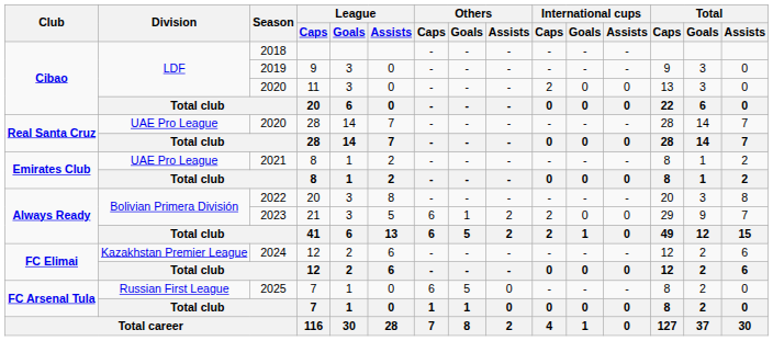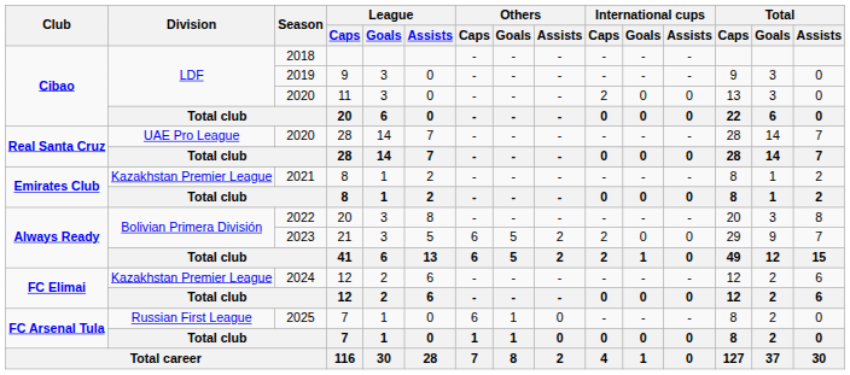 <table class="wikitable center" style="text-align:center">
 <tr style="background:#ddd;">
 <th rowspan="2">Club</th>
 <th rowspan="2">Division</th>
 <th rowspan="2">Season</th>
 <th colspan="3">League</th>
 <th colspan="3">Others</th>
 <th colspan="3">International cups</th>
 <th colspan="3">Total</th>
 </tr>
 <tr style="background:#ddd;">
 <th width=30px><a href='#'>Caps</a></th>
 <th width=30px><a href='#'>Goals</a></th>
 <th width=30px><a href='#'>Assists</a></th>
 <th width=30px>Caps</th>
 <th width=30px>Goals</th>
 <th width=30px>Assists</th>
 <th width=30px>Caps</th>
 <th width=30px>Goals</th>
 <th width=30px>Assists</th>
 <th width=30px>Caps</th>
 <th width=30px>Goals</th>
 <th width=30px>Assists</th>
 </tr>
 <tr style="text-align: center;">
 <td rowspan="4"><strong><a href='#'>Cibao</a></strong><br><small></small></td>
 <td rowspan="3"><a href='#'>LDF</a></td>
 <td>2018</td>
 <td></td>
 <td></td>
 <td></td>
 <td>-</td>
 <td>-</td>
 <td>-</td>
 <td>-</td>
 <td>-</td>
 <td>-</td>
 <td></td>
 <td></td>
 <td></td>
 </tr>
 <tr>
 <td>2019</td>
 <td>9</td>
 <td>3</td>
 <td>0</td>
 <td>-</td>
 <td>-</td>
 <td>-</td>
 <td>-</td>
 <td>-</td>
 <td>-</td>
 <td>9</td>
 <td>3</td>
 <td>0</td>
 </tr>
 <tr>
 <td>2020</td>
 <td>11</td>
 <td>3</td>
 <td>0</td>
 <td>-</td>
 <td>-</td>
 <td>-</td>
 <td>2</td>
 <td>0</td>
 <td>0</td>
 <td>13</td>
 <td>3</td>
 <td>0</td>
 </tr>
 <tr style="text-align:center; background:#ddd; color:#000;">
 <th colspan="2"><strong>Total club</strong></th>
 <th>20</th>
 <th>6</th>
 <th>0</th>
 <th>-</th>
 <th>-</th>
 <th>-</th>
 <th>0</th>
 <th>0</th>
 <th>0</th>
 <th>22</th>
 <th>6</th>
 <th>0</th>
 </tr>
 <tr>
 <td rowspan="2"><strong><a href='#'>Real Santa Cruz</a></strong><br><small></small></td>
 <td rowspan="1"><a href='#'>UAE Pro League</a></td>
 <td>2020</td>
 <td>28</td>
 <td>14</td>
 <td>7</td>
 <td>-</td>
 <td>-</td>
 <td>-</td>
 <td>-</td>
 <td>-</td>
 <td>-</td>
 <td>28</td>
 <td>14</td>
 <td>7</td>
 </tr>
 <tr style="text-align:center; background:#ddd; color:#000;">
 <th colspan="2"><strong>Total club</strong></th>
 <th>28</th>
 <th>14</th>
 <th>7</th>
 <th>-</th>
 <th>-</th>
 <th>-</th>
 <th>0</th>
 <th>0</th>
 <th>0</th>
 <th>28</th>
 <th>14</th>
 <th>7</th>
 </tr>
 <tr>
 <td rowspan="2"><strong><a href='#'>Emirates Club</a></strong><br><small></small></td>
-<td rowspan="1"><a href='#'>UAE Pro League</a></td>
+<td rowspan="1"><a href='#'>Kazakhstan Premier League</a></td>
 <td>2021</td>
 <td>8</td>
 <td>1</td>
 <td>2</td>
 <td>-</td>
 <td>-</td>
 <td>-</td>
 <td>-</td>
 <td>-</td>
 <td>-</td>
 <td>8</td>
 <td>1</td>
 <td>2</td>
 </tr>
 <tr style="text-align:center; background:#ddd; color:#000;">
 <th colspan="2"><strong>Total club</strong></th>
 <th>8</th>
 <th>1</th>
 <th>2</th>
 <th>-</th>
 <th>-</th>
 <th>-</th>
 <th>0</th>
 <th>0</th>
 <th>0</th>
 <th>8</th>
 <th>1</th>
 <th>2</th>
 </tr>
 <tr>
 <td rowspan="3"><strong><a href='#'>Always Ready</a></strong><br><small></small></td>
 <td rowspan="2"><a href='#'>Bolivian Primera División</a></td>
 <td>2022</td>
 <td>20</td>
 <td>3</td>
 <td>8</td>
 <td>-</td>
 <td>-</td>
 <td>-</td>
 <td>-</td>
 <td>-</td>
 <td>-</td>
 <td>20</td>
 <td>3</td>
 <td>8</td>
 </tr>
 <tr>
 <td>2023</td>
 <td>21</td>
 <td>3</td>
 <td>5</td>
 <td>6</td>
-<td>1</td>
+<td>5</td>
 <td>2</td>
 <td>2</td>
 <td>0</td>
 <td>0</td>
 <td>29</td>
 <td>9</td>
 <td>7</td>
 </tr>
 <tr style="text-align:center; background:#ddd; color:#000;">
 <th colspan="2"><strong>Total club</strong></th>
 <th>41</th>
 <th>6</th>
 <th>13</th>
 <th>6</th>
 <th>5</th>
 <th>2</th>
 <th>2</th>
 <th>1</th>
 <th>0</th>
 <th>49</th>
 <th>12</th>
 <th>15</th>
 </tr>
 <tr>
 <td rowspan="2"><strong><a href='#'>FC Elimai</a></strong><br><small></small></td>
 <td rowspan="1"><a href='#'>Kazakhstan Premier League</a></td>
 <td>2024</td>
 <td>12</td>
 <td>2</td>
 <td>6</td>
 <td>-</td>
 <td>-</td>
 <td>-</td>
 <td>-</td>
 <td>-</td>
 <td>-</td>
 <td>12</td>
 <td>2</td>
 <td>6</td>
 </tr>
 <tr style="text-align:center; background:#ddd; color:#000;">
 <th colspan="2"><strong>Total club</strong></th>
 <th>12</th>
 <th>2</th>
 <th>6</th>
 <th>-</th>
 <th>-</th>
 <th>-</th>
 <th>0</th>
 <th>0</th>
 <th>0</th>
 <th>12</th>
 <th>2</th>
 <th>6</th>
 </tr>
 <tr>
 <td rowspan="2"><strong><a href='#'>FC Arsenal Tula</a></strong><br><small></small></td>
 <td rowspan="1"><a href='#'>Russian First League</a></td>
 <td>2025</td>
 <td>7</td>
 <td>1</td>
 <td>0</td>
 <td>6</td>
-<td>5</td>
+<td>1</td>
 <td>0</td>
 <td>-</td>
 <td>-</td>
 <td>-</td>
 <td>8</td>
 <td>2</td>
 <td>0</td>
 </tr>
 <tr style="text-align:center; background:#ddd; color:#000;">
 <th colspan="2"><strong>Total club</strong></th>
 <th>7</th>
 <th>1</th>
 <th>0</th>
 <th>1</th>
 <th>1</th>
 <th>0</th>
 <th>0</th>
 <th>0</th>
 <th>0</th>
 <th>8</th>
 <th>2</th>
 <th>0</th>
 </tr>
 <tr>
 <th colspan="3">Total career</th>
 <th>116</th>
 <th>30</th>
 <th>28</th>
 <th>7</th>
 <th>8</th>
 <th>2</th>
 <th>4</th>
 <th>1</th>
 <th>0</th>
 <th>127</th>
 <th>37</th>
 <th>30</th>
 </tr>
 </table>
